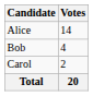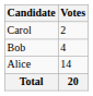 <table class="wikitable">
 <tr>
 <th>Candidate</th>
 <th>Votes</th>
 </tr>
 <tr>
-<td>Alice</td>
-<td>14</td>
+<td>Carol</td>
+<td>2</td>
 </tr>
 <tr>
 <td>Bob</td>
 <td>4</td>
 </tr>
 <tr>
-<td>Carol</td>
-<td>2</td>
+<td>Alice</td>
+<td>14</td>
 </tr>
 <tr>
 <th>Total</th>
 <th>20</th>
 </tr>
 </table>
